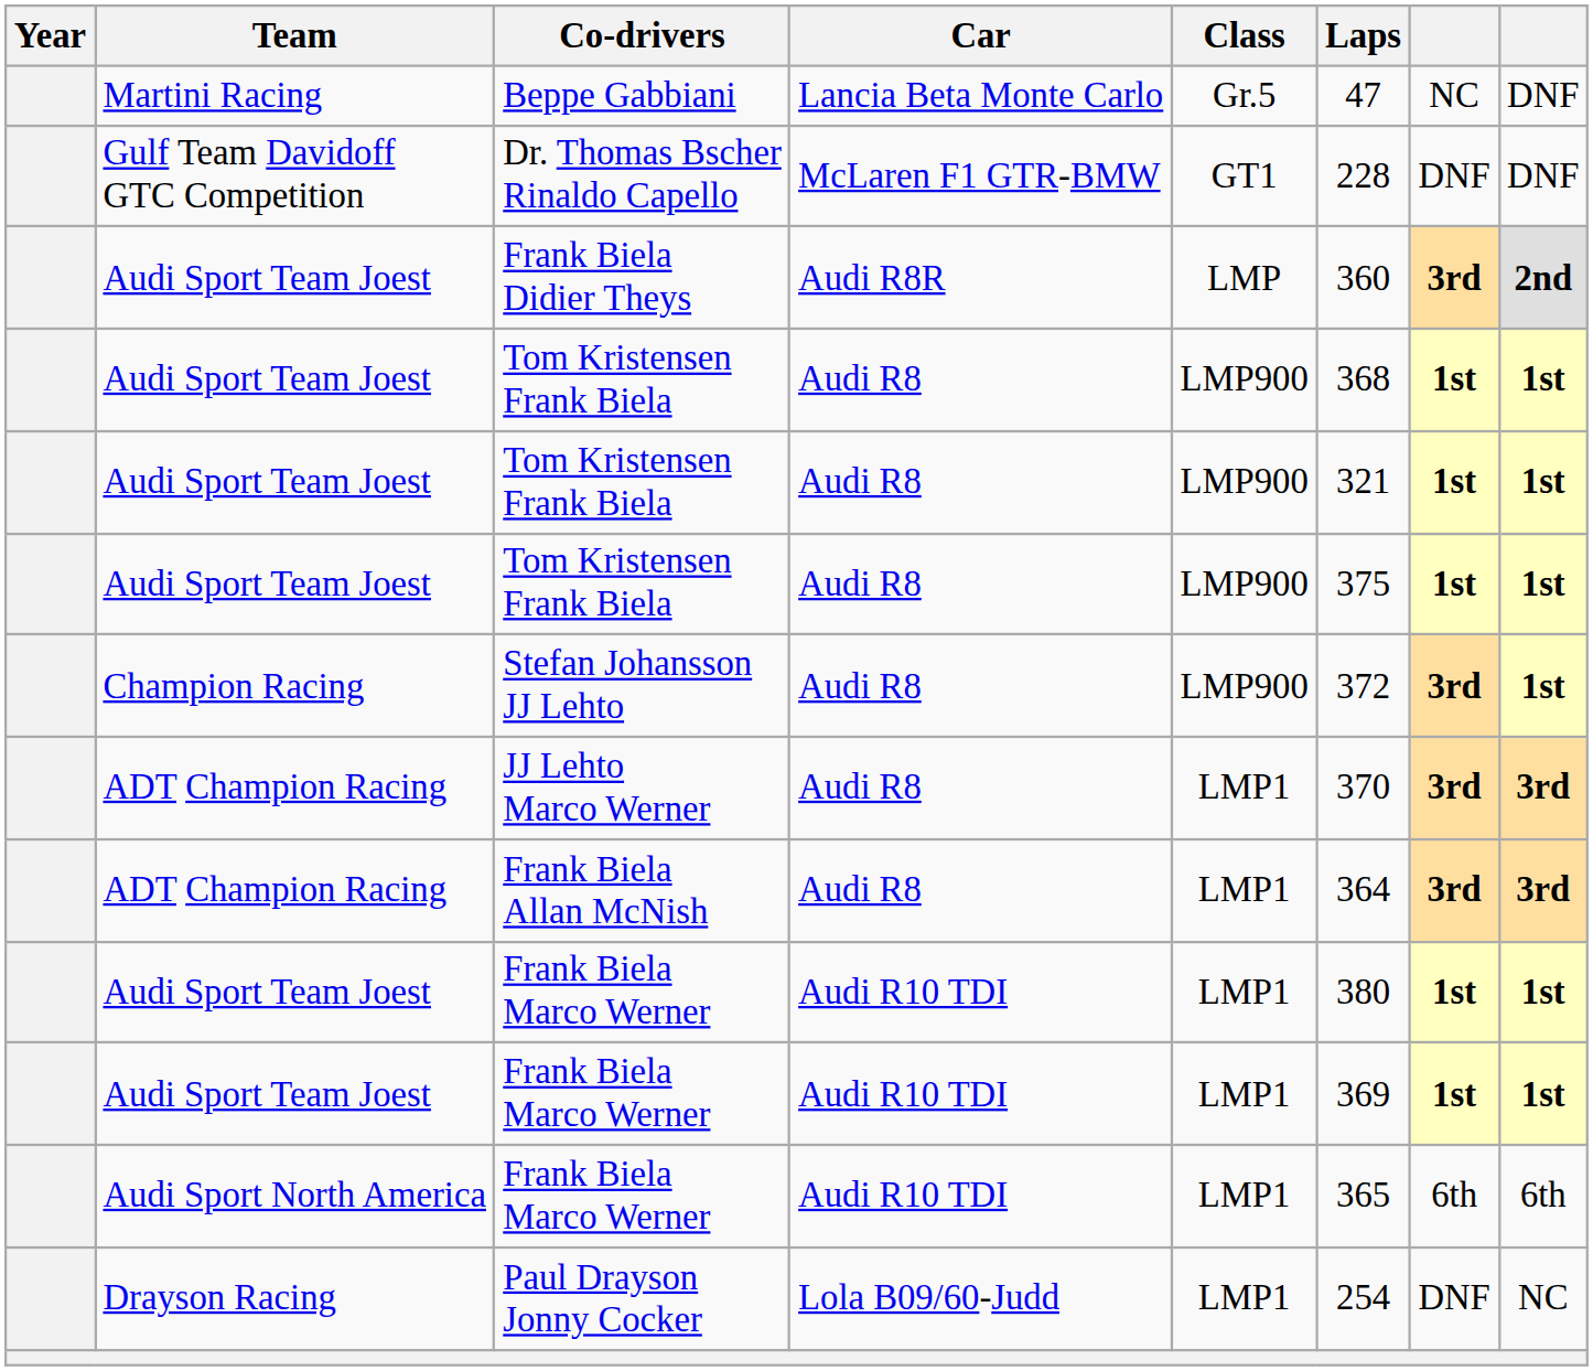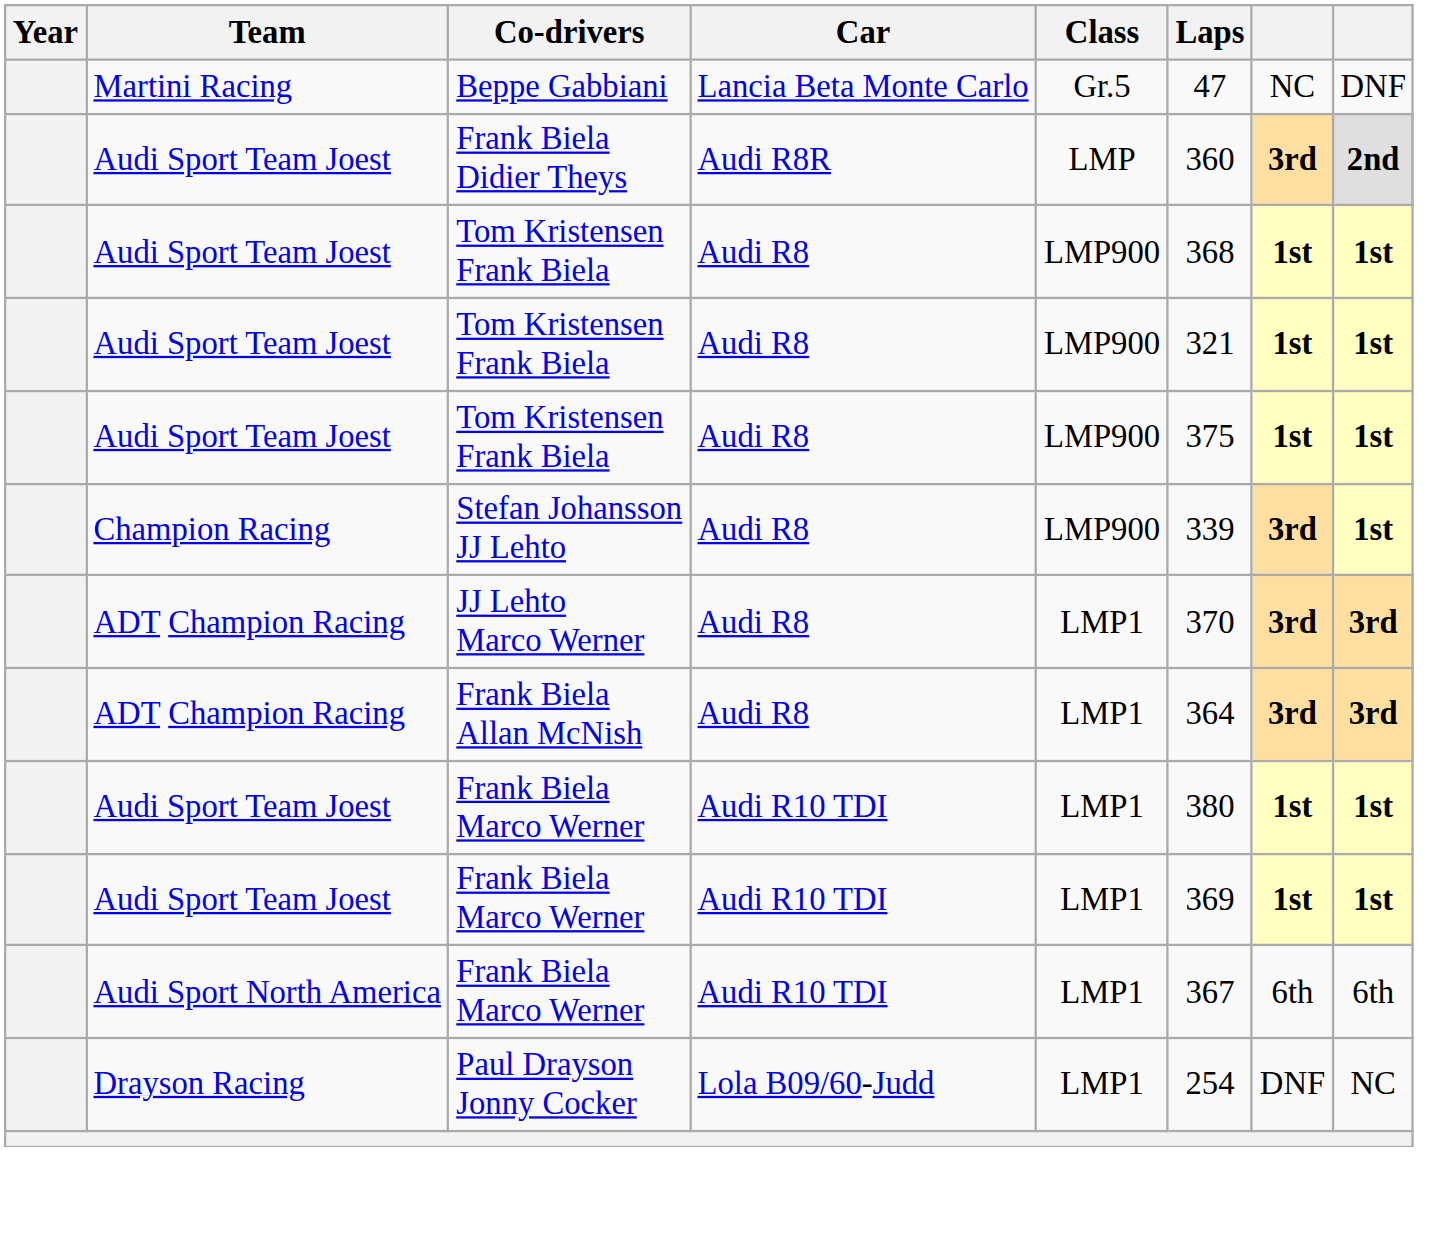 <table class="wikitable" style="text-align:center; font-size:90%">
 <tr>
 <th>Year</th>
 <th>Team</th>
 <th>Co-drivers</th>
 <th>Car</th>
 <th>Class</th>
 <th>Laps</th>
 <th></th>
 <th></th>
 </tr>
 <tr>
 <th></th>
 <td align="left"> <a href='#'>Martini Racing</a></td>
 <td align="left"> <a href='#'>Beppe Gabbiani</a></td>
 <td align="left"><a href='#'>Lancia Beta Monte Carlo</a></td>
 <td>Gr.5</td>
 <td>47</td>
 <td>NC</td>
-<td>DNF</td>
-</tr>
-<tr>
-<th></th>
-<td align="left"> <a href='#'>Gulf</a> Team <a href='#'>Davidoff</a><br> GTC Competition</td>
-<td align="left"> Dr. <a href='#'>Thomas Bscher</a><br> <a href='#'>Rinaldo Capello</a></td>
-<td align="left"><a href='#'>McLaren F1 GTR</a>-<a href='#'>BMW</a></td>
-<td>GT1</td>
-<td>228</td>
-<td>DNF</td>
 <td>DNF</td>
 </tr>
 <tr>
 <th></th>
 <td align="left"> <a href='#'>Audi Sport Team Joest</a></td>
 <td align="left"> <a href='#'>Frank Biela</a><br> <a href='#'>Didier Theys</a></td>
 <td align="left"><a href='#'>Audi R8R</a></td>
 <td>LMP</td>
 <td>360</td>
 <td style="background:#FFDF9F;"><strong>3rd</strong></td>
 <td style="background:#DFDFDF;"><strong>2nd</strong></td>
 </tr>
 <tr>
 <th></th>
 <td align="left"> <a href='#'>Audi Sport Team Joest</a></td>
 <td align="left"> <a href='#'>Tom Kristensen</a><br> <a href='#'>Frank Biela</a></td>
 <td align="left"><a href='#'>Audi R8</a></td>
 <td>LMP900</td>
 <td>368</td>
 <td style="background:#FFFFBF;"><strong>1st</strong></td>
 <td style="background:#FFFFBF;"><strong>1st</strong></td>
 </tr>
 <tr>
 <th></th>
 <td align="left"> <a href='#'>Audi Sport Team Joest</a></td>
 <td align="left"> <a href='#'>Tom Kristensen</a><br> <a href='#'>Frank Biela</a></td>
 <td align="left"><a href='#'>Audi R8</a></td>
 <td>LMP900</td>
 <td>321</td>
 <td style="background:#FFFFBF;"><strong>1st</strong></td>
 <td style="background:#FFFFBF;"><strong>1st</strong></td>
 </tr>
 <tr>
 <th></th>
 <td align="left"> <a href='#'>Audi Sport Team Joest</a></td>
 <td align="left"> <a href='#'>Tom Kristensen</a><br> <a href='#'>Frank Biela</a></td>
 <td align="left"><a href='#'>Audi R8</a></td>
 <td>LMP900</td>
 <td>375</td>
 <td style="background:#FFFFBF;"><strong>1st</strong></td>
 <td style="background:#FFFFBF;"><strong>1st</strong></td>
 </tr>
 <tr>
 <th></th>
 <td align="left"> <a href='#'>Champion Racing</a></td>
 <td align="left"> <a href='#'>Stefan Johansson</a><br> <a href='#'>JJ Lehto</a></td>
 <td align="left"><a href='#'>Audi R8</a></td>
 <td>LMP900</td>
-<td>372</td>
+<td>339</td>
 <td style="background:#FFDF9F;"><strong>3rd</strong></td>
 <td style="background:#FFFFBF;"><strong>1st</strong></td>
 </tr>
 <tr>
 <th></th>
 <td align="left"> <a href='#'>ADT</a> <a href='#'>Champion Racing</a></td>
 <td align="left"> <a href='#'>JJ Lehto</a><br> <a href='#'>Marco Werner</a></td>
 <td align="left"><a href='#'>Audi R8</a></td>
 <td>LMP1</td>
 <td>370</td>
 <td style="background:#FFDF9F;"><strong>3rd</strong></td>
 <td style="background:#FFDF9F;"><strong>3rd</strong></td>
 </tr>
 <tr>
 <th></th>
 <td align="left"> <a href='#'>ADT</a> <a href='#'>Champion Racing</a></td>
 <td align="left"> <a href='#'>Frank Biela</a><br> <a href='#'>Allan McNish</a></td>
 <td align="left"><a href='#'>Audi R8</a></td>
 <td>LMP1</td>
 <td>364</td>
 <td style="background:#FFDF9F;"><strong>3rd</strong></td>
 <td style="background:#FFDF9F;"><strong>3rd</strong></td>
 </tr>
 <tr>
 <th></th>
 <td align="left"> <a href='#'>Audi Sport Team Joest</a></td>
 <td align="left"> <a href='#'>Frank Biela</a><br> <a href='#'>Marco Werner</a></td>
 <td align="left"><a href='#'>Audi R10 TDI</a></td>
 <td>LMP1</td>
 <td>380</td>
 <td style="background:#FFFFBF;"><strong>1st</strong></td>
 <td style="background:#FFFFBF;"><strong>1st</strong></td>
 </tr>
 <tr>
 <th></th>
 <td align="left"> <a href='#'>Audi Sport Team Joest</a></td>
 <td align="left"> <a href='#'>Frank Biela</a><br> <a href='#'>Marco Werner</a></td>
 <td align="left"><a href='#'>Audi R10 TDI</a></td>
 <td>LMP1</td>
 <td>369</td>
 <td style="background:#FFFFBF;"><strong>1st</strong></td>
 <td style="background:#FFFFBF;"><strong>1st</strong></td>
 </tr>
 <tr>
 <th></th>
 <td align="left"> <a href='#'>Audi Sport North America</a></td>
 <td align="left"> <a href='#'>Frank Biela</a><br> <a href='#'>Marco Werner</a></td>
 <td align="left"><a href='#'>Audi R10 TDI</a></td>
 <td>LMP1</td>
-<td>365</td>
+<td>367</td>
 <td>6th</td>
 <td>6th</td>
 </tr>
 <tr>
 <th></th>
 <td align="left"> <a href='#'>Drayson Racing</a></td>
 <td align="left"> <a href='#'>Paul Drayson</a><br> <a href='#'>Jonny Cocker</a></td>
 <td align="left"><a href='#'>Lola B09/60</a>-<a href='#'>Judd</a></td>
 <td>LMP1</td>
 <td>254</td>
 <td>DNF</td>
 <td>NC</td>
 </tr>
 <tr>
 <th colspan="8"></th>
 </tr>
 </table>
